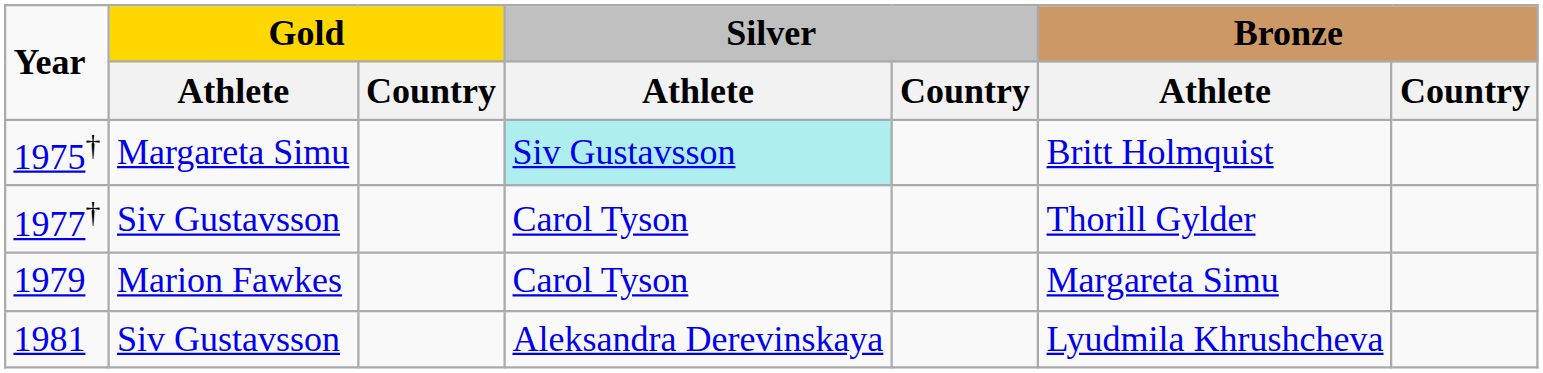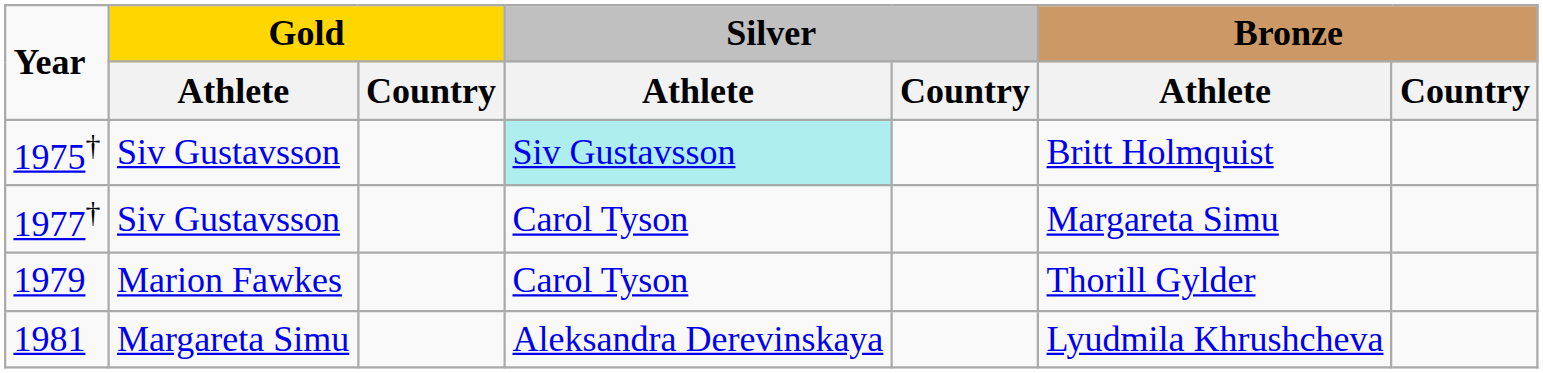 <table class="wikitable" width= style="font-size:100%; text-align:center">
 <tr>
 <td rowspan=2><strong>Year </strong></td>
 <td align=center bgcolor=gold colspan=2><strong>Gold</strong></td>
 <td align=center bgcolor=silver colspan=2><strong>Silver</strong></td>
 <td align=center bgcolor=cc9966 colspan=2><strong>Bronze</strong></td>
 </tr>
 <tr>
 <th>Athlete</th>
 <th>Country</th>
 <th>Athlete</th>
 <th>Country</th>
 <th>Athlete</th>
 <th>Country</th>
 </tr>
 <tr>
 <td><a href='#'>1975</a><sup>†</sup></td>
-<td><a href='#'>Margareta Simu</a></td>
+<td><a href='#'>Siv Gustavsson</a></td>
 <td></td>
 <td style="background: paleturquoise;"><a href='#'>Siv Gustavsson</a></td>
 <td></td>
 <td><a href='#'>Britt Holmquist</a></td>
 <td></td>
 </tr>
 <tr>
 <td><a href='#'>1977</a><sup>†</sup></td>
 <td><a href='#'>Siv Gustavsson</a></td>
 <td></td>
 <td><a href='#'>Carol Tyson</a></td>
 <td></td>
-<td><a href='#'>Thorill Gylder</a></td>
+<td><a href='#'>Margareta Simu</a></td>
 <td></td>
 </tr>
 <tr>
 <td><a href='#'>1979</a></td>
 <td><a href='#'>Marion Fawkes</a></td>
 <td></td>
 <td><a href='#'>Carol Tyson</a></td>
 <td></td>
-<td><a href='#'>Margareta Simu</a></td>
+<td><a href='#'>Thorill Gylder</a></td>
 <td></td>
 </tr>
 <tr>
 <td><a href='#'>1981</a></td>
-<td><a href='#'>Siv Gustavsson</a></td>
+<td><a href='#'>Margareta Simu</a></td>
 <td></td>
 <td><a href='#'>Aleksandra Derevinskaya</a></td>
 <td></td>
 <td><a href='#'>Lyudmila Khrushcheva</a></td>
 <td></td>
 </tr>
 </table>
